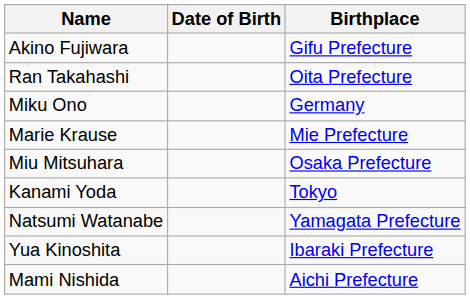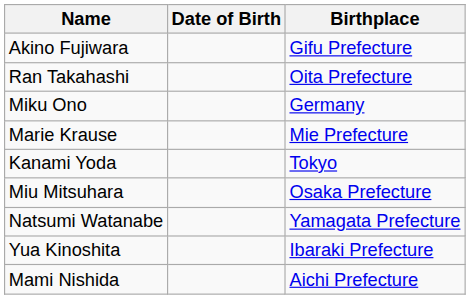 <table class="wikitable">
 <tr>
 <th>Name</th>
 <th>Date of Birth</th>
 <th>Birthplace</th>
 </tr>
 <tr>
 <td>Akino Fujiwara</td>
 <td></td>
 <td><a href='#'>Gifu Prefecture</a></td>
 </tr>
 <tr>
 <td>Ran Takahashi</td>
 <td></td>
 <td><a href='#'>Oita Prefecture</a></td>
 </tr>
 <tr>
 <td>Miku Ono</td>
 <td></td>
 <td><a href='#'>Germany</a></td>
 </tr>
 <tr>
 <td>Marie Krause</td>
 <td></td>
 <td><a href='#'>Mie Prefecture</a></td>
 </tr>
 <tr>
+<td>Kanami Yoda</td>
+<td></td>
+<td><a href='#'>Tokyo</a></td>
+</tr>
+<tr>
 <td>Miu Mitsuhara</td>
 <td></td>
 <td><a href='#'>Osaka Prefecture</a></td>
-</tr>
-<tr>
-<td>Kanami Yoda</td>
-<td></td>
-<td><a href='#'>Tokyo</a></td>
 </tr>
 <tr>
 <td>Natsumi Watanabe</td>
 <td></td>
 <td><a href='#'>Yamagata Prefecture</a></td>
 </tr>
 <tr>
 <td>Yua Kinoshita</td>
 <td></td>
 <td><a href='#'>Ibaraki Prefecture</a></td>
 </tr>
 <tr>
 <td>Mami Nishida</td>
 <td></td>
 <td><a href='#'>Aichi Prefecture</a></td>
 </tr>
 </table>
